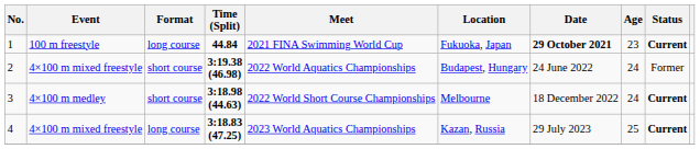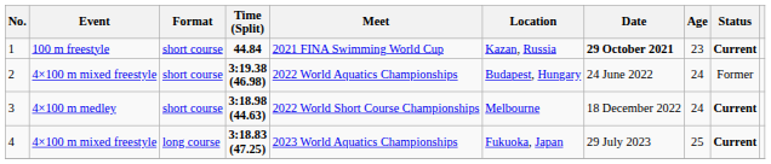 <table class="wikitable sortable">
 <tr>
 <th>No.</th>
 <th>Event</th>
 <th>Format</th>
 <th>Time<br>(Split)</th>
 <th>Meet</th>
 <th>Location</th>
 <th>Date</th>
 <th>Age</th>
 <th>Status</th>
 <th></th>
 </tr>
 <tr>
 <td>1</td>
 <td><a href='#'>100 m freestyle</a></td>
-<td><a href='#'>long course</a></td>
+<td><a href='#'>short course</a></td>
 <td style="text-align:center;"><strong>44.84</strong></td>
 <td><a href='#'>2021 FINA Swimming World Cup</a></td>
-<td><a href='#'>Fukuoka</a>, <a href='#'>Japan</a></td>
+<td><a href='#'>Kazan</a>, <a href='#'>Russia</a></td>
 <td><strong>29 October 2021</strong></td>
 <td style="text-align:center;">23</td>
 <td style="text-align:center;"><strong>Current</strong></td>
 <td style="text-align:center;"></td>
 </tr>
 <tr>
 <td>2</td>
 <td><a href='#'>4×100 m mixed freestyle</a></td>
 <td><a href='#'>short course</a></td>
 <td style="text-align:center;"><strong>3:19.38<br>(46.98)</strong></td>
 <td><a href='#'>2022 World Aquatics Championships</a></td>
 <td><a href='#'>Budapest</a>, <a href='#'>Hungary</a></td>
 <td>24 June 2022</td>
 <td style="text-align:center;">24</td>
 <td style="text-align:center;">Former</td>
 <td style="text-align:center;"></td>
 </tr>
 <tr>
 <td>3</td>
 <td><a href='#'>4×100 m medley</a></td>
 <td><a href='#'>short course</a></td>
 <td style="text-align:center;"><strong>3:18.98<br>(44.63)</strong></td>
 <td><a href='#'>2022 World Short Course Championships</a></td>
 <td><a href='#'>Melbourne</a></td>
 <td>18 December 2022</td>
 <td style="text-align:center;">24</td>
 <td style="text-align:center;"><strong>Current</strong></td>
 <td style="text-align:center;"></td>
 </tr>
 <tr>
 <td>4</td>
 <td><a href='#'>4×100 m mixed freestyle</a></td>
 <td><a href='#'>long course</a></td>
 <td style="text-align:center;"><strong>3:18.83<br>(47.25)</strong></td>
 <td><a href='#'>2023 World Aquatics Championships</a></td>
-<td><a href='#'>Kazan</a>, <a href='#'>Russia</a></td>
+<td><a href='#'>Fukuoka</a>, <a href='#'>Japan</a></td>
 <td>29 July 2023</td>
 <td style="text-align:center;">25</td>
 <td style="text-align:center;"><strong>Current</strong></td>
 <td style="text-align:center;"></td>
 </tr>
 <tr>
 </tr>
 </table>
